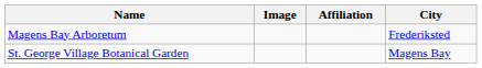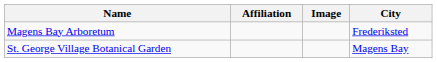 <table class="wikitable" style="width:98%">
 <tr>
 <th>Name</th>
+<th>Affiliation</th>
 <th>Image</th>
-<th>Affiliation</th>
 <th>City</th>
 </tr>
 <tr>
 <td><a href='#'>Magens Bay Arboretum</a></td>
 <td></td>
 <td></td>
 <td><a href='#'>Frederiksted</a></td>
 </tr>
 <tr>
 <td><a href='#'>St. George Village Botanical Garden</a></td>
 <td></td>
 <td></td>
 <td><a href='#'>Magens Bay</a></td>
 </tr>
 </table>
